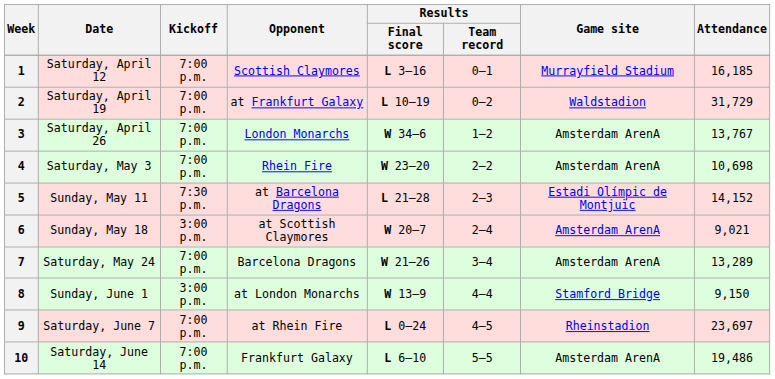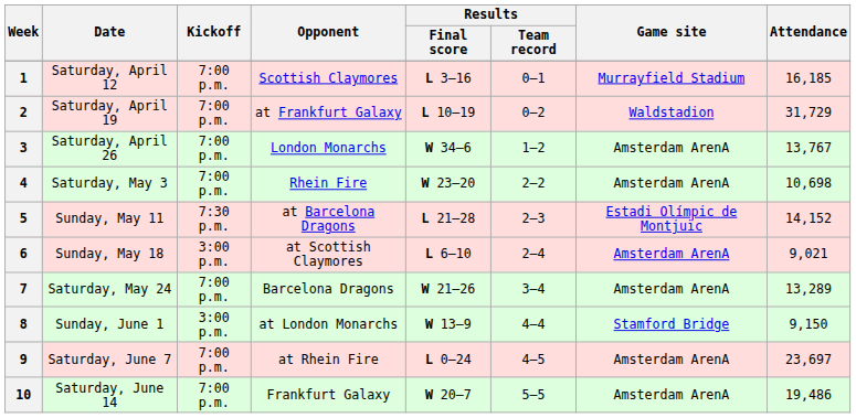 <table class="wikitable" style="font-size:95%; text-align:center; width:66em">
 <tr>
 <th rowspan="2">Week</th>
 <th rowspan="2">Date</th>
 <th rowspan="2">Kickoff </th>
 <th rowspan="2">Opponent</th>
 <th colspan="2">Results</th>
 <th rowspan="2">Game site</th>
 <th rowspan="2">Attendance</th>
 </tr>
 <tr>
 <th>Final score</th>
 <th>Team record</th>
 </tr>
 <tr>
 </tr>
 <tr bgcolor="#FFDDDD">
 <th>1</th>
 <td>Saturday, April 12</td>
 <td>7:00 p.m.</td>
 <td><a href='#'>Scottish Claymores</a></td>
 <td><strong>L</strong> 3–16</td>
 <td>0–1</td>
 <td><a href='#'>Murrayfield Stadium</a></td>
 <td>16,185</td>
 </tr>
 <tr bgcolor="#FFDDDD">
 <th>2</th>
 <td>Saturday, April 19</td>
 <td>7:00 p.m.</td>
 <td>at <a href='#'>Frankfurt Galaxy</a></td>
 <td><strong>L</strong> 10–19</td>
 <td>0–2</td>
 <td><a href='#'>Waldstadion</a></td>
 <td>31,729</td>
 </tr>
 <tr bgcolor="#DDFFDD">
 <th>3</th>
 <td>Saturday, April 26</td>
 <td>7:00 p.m.</td>
 <td><a href='#'>London Monarchs</a></td>
 <td><strong>W</strong> 34–6</td>
 <td>1–2</td>
 <td>Amsterdam ArenA</td>
 <td>13,767</td>
 </tr>
 <tr bgcolor="#DDFFDD">
 <th>4</th>
 <td>Saturday, May 3</td>
 <td>7:00 p.m.</td>
 <td><a href='#'>Rhein Fire</a></td>
 <td><strong>W</strong> 23–20</td>
 <td>2–2</td>
 <td>Amsterdam ArenA</td>
 <td>10,698</td>
 </tr>
 <tr bgcolor="#FFDDDD">
 <th>5</th>
 <td>Sunday, May 11</td>
 <td>7:30 p.m.</td>
 <td>at <a href='#'>Barcelona Dragons</a></td>
 <td><strong>L</strong> 21–28</td>
 <td>2–3</td>
 <td><a href='#'>Estadi Olímpic de Montjuïc</a></td>
 <td>14,152</td>
 </tr>
 <tr bgcolor="#FFDDDD">
 <th>6</th>
 <td>Sunday, May 18</td>
 <td>3:00 p.m.</td>
 <td>at Scottish Claymores</td>
-<td><strong>W</strong> 20–7</td>
+<td><strong>L</strong> 6–10</td>
 <td>2–4</td>
 <td><a href='#'>Amsterdam ArenA</a></td>
 <td>9,021</td>
 </tr>
 <tr bgcolor="#DDFFDD">
 <th>7</th>
 <td>Saturday, May 24</td>
 <td>7:00 p.m.</td>
 <td>Barcelona Dragons</td>
 <td><strong>W</strong> 21–26</td>
 <td>3–4</td>
 <td>Amsterdam ArenA</td>
 <td>13,289</td>
 </tr>
 <tr bgcolor="#DDFFDD">
 <th>8</th>
 <td>Sunday, June 1</td>
 <td>3:00 p.m.</td>
 <td>at London Monarchs</td>
 <td><strong>W</strong> 13–9</td>
 <td>4–4</td>
 <td><a href='#'>Stamford Bridge</a></td>
 <td>9,150</td>
 </tr>
 <tr bgcolor="#FFDDDD">
 <th>9</th>
 <td>Saturday, June 7</td>
 <td>7:00 p.m.</td>
 <td>at Rhein Fire</td>
 <td><strong>L</strong> 0–24</td>
 <td>4–5</td>
-<td><a href='#'>Rheinstadion</a></td>
+<td>Amsterdam ArenA</td>
 <td>23,697</td>
 </tr>
 <tr bgcolor="#DDFFDD">
 <th>10</th>
 <td>Saturday, June 14</td>
 <td>7:00 p.m.</td>
 <td>Frankfurt Galaxy</td>
-<td><strong>L</strong> 6–10</td>
+<td><strong>W</strong> 20–7</td>
 <td>5–5</td>
 <td>Amsterdam ArenA</td>
 <td>19,486</td>
 </tr>
 </table>
